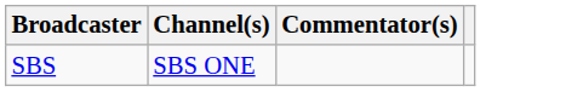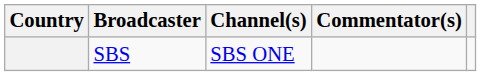 <table class="wikitable plainrowheaders">
 <tr>
+<th scope="col">Country</th>
 <th scope="col">Broadcaster</th>
 <th scope="col">Channel(s)</th>
 <th scope="col">Commentator(s)</th>
 <th scope="col"></th>
 </tr>
 <tr>
+<th scope="row"></th>
 <td><a href='#'>SBS</a></td>
 <td><a href='#'>SBS ONE</a></td>
 <td></td>
 <td style="text-align:center"></td>
 </tr>
 </table>
